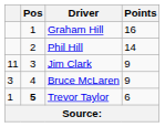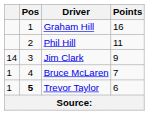 <table class="wikitable" style="font-size: 95%;">
 <tr>
 <th></th>
 <th>Pos</th>
 <th>Driver</th>
 <th>Points</th>
 </tr>
 <tr>
 <td align="left"></td>
 <td align="center">1</td>
 <td> <a href='#'>Graham Hill</a></td>
 <td align=left>16</td>
 </tr>
 <tr>
 <td align="left"></td>
 <td align="center">2</td>
 <td> <a href='#'>Phil Hill</a></td>
-<td align=left>14</td>
+<td align=left>11</td>
 </tr>
 <tr>
-<td align="left"> 11</td>
+<td align="left"> 14</td>
 <td align="center">3</td>
 <td> <a href='#'>Jim Clark</a></td>
 <td align=left>9</td>
 </tr>
 <tr>
-<td align="left"> 3</td>
+<td align="left"> 1</td>
 <td align="center">4</td>
 <td> <a href='#'>Bruce McLaren</a></td>
-<td align=left>9</td>
+<td align=left>7</td>
 </tr>
 <tr>
 <td align="left"> 1</td>
 <td align="center"><strong>5</strong></td>
 <td> <a href='#'>Trevor Taylor</a></td>
 <td align=left>6</td>
 </tr>
 <tr>
 <th colspan=4>Source: </th>
 </tr>
 </table>
